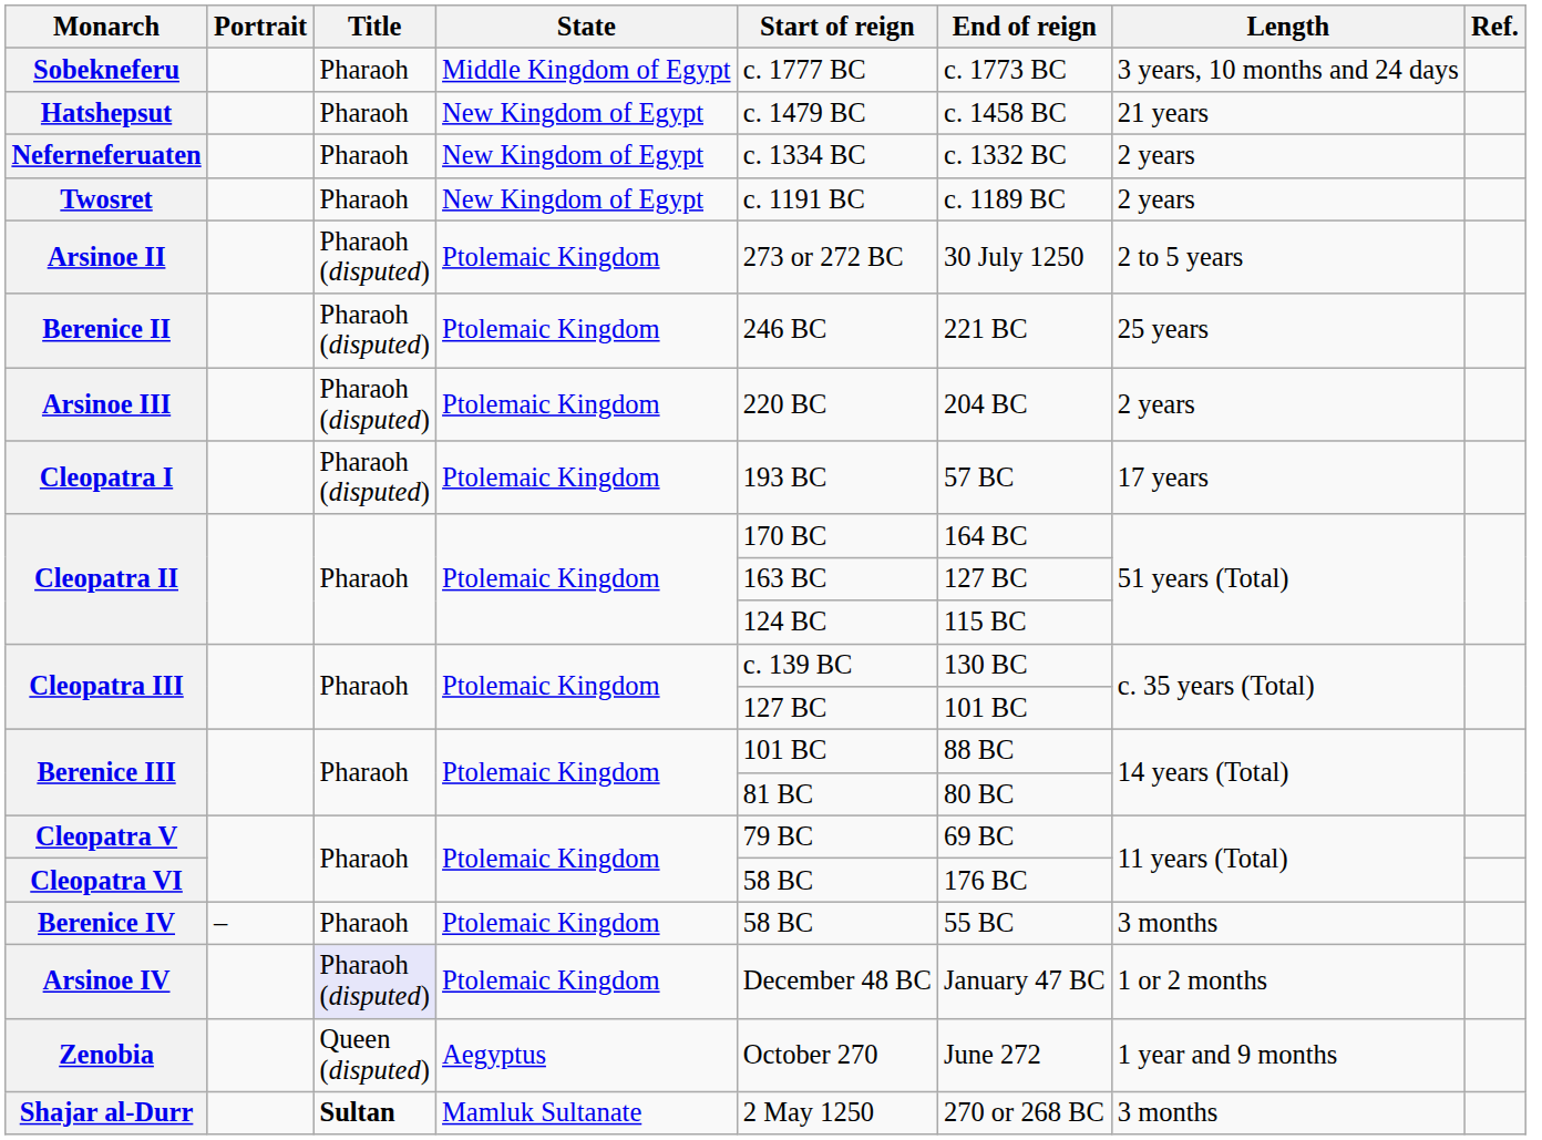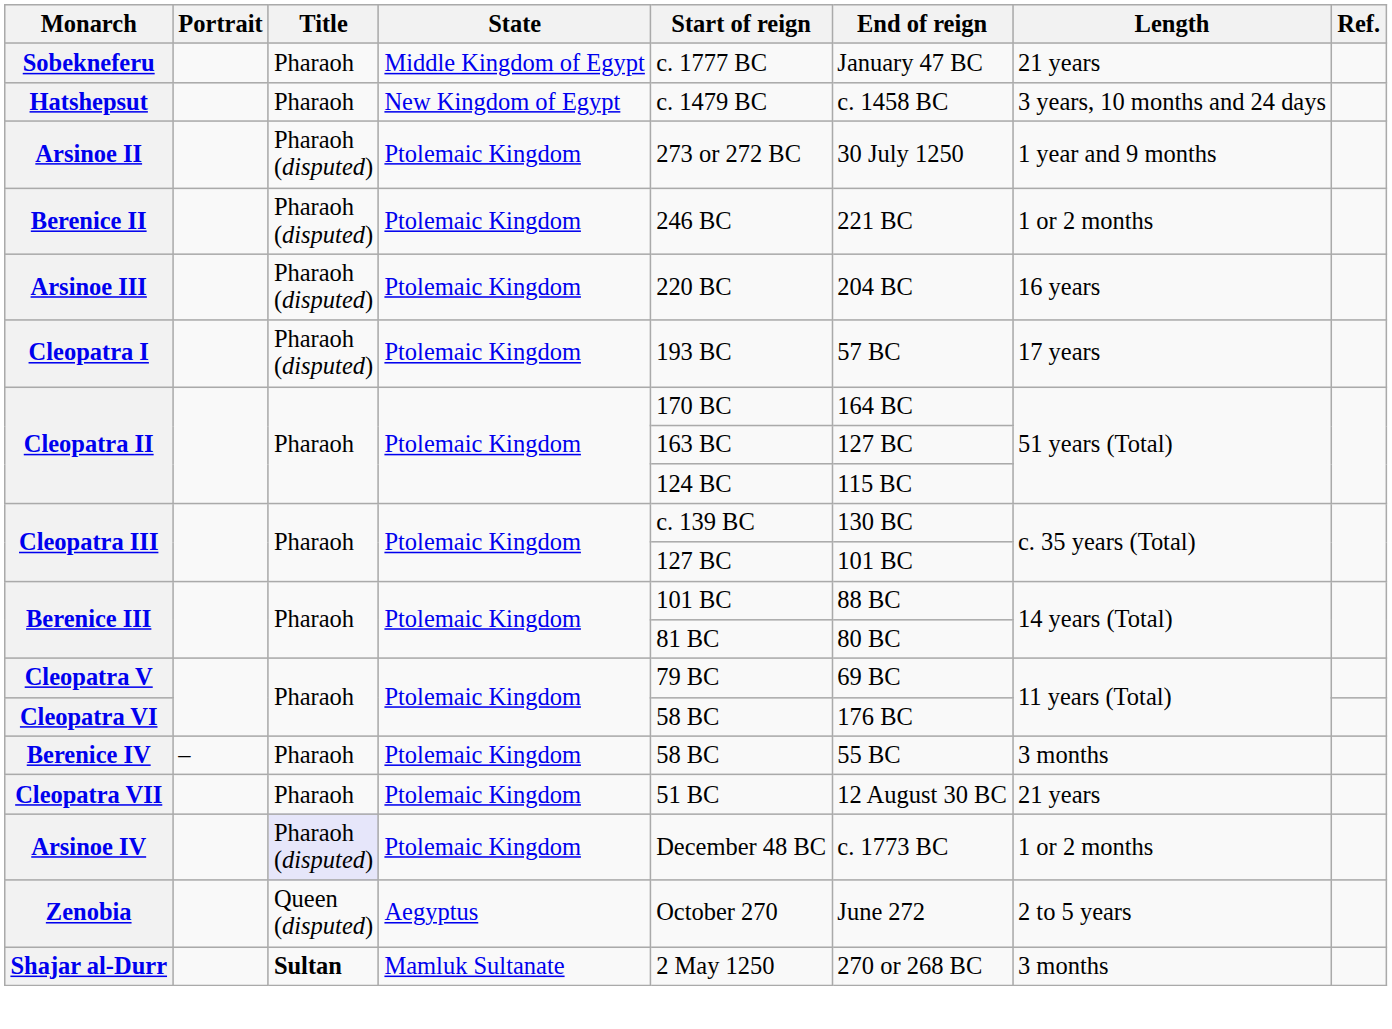 <table class="wikitable sortable">
 <tr>
 <th>Monarch</th>
 <th>Portrait</th>
 <th>Title</th>
 <th>State</th>
 <th>Start of reign</th>
 <th>End of reign</th>
 <th>Length</th>
 <th>Ref.</th>
 </tr>
 <tr>
 <th><a href='#'>Sobekneferu</a></th>
 <td></td>
 <td>Pharaoh</td>
 <td><a href='#'>Middle Kingdom of Egypt</a></td>
 <td>c. 1777 BC</td>
-<td>c. 1773 BC</td>
-<td>3 years, 10 months and 24 days</td>
+<td>January 47 BC</td>
+<td> 21 years</td>
 <td></td>
 </tr>
 <tr>
 <th><a href='#'>Hatshepsut</a></th>
 <td></td>
 <td>Pharaoh</td>
 <td><a href='#'>New Kingdom of Egypt</a></td>
 <td>c. 1479 BC</td>
 <td>c. 1458 BC</td>
-<td> 21 years</td>
-<td></td>
-</tr>
-<tr>
-<th><a href='#'>Neferneferuaten</a></th>
-<td></td>
-<td>Pharaoh</td>
-<td><a href='#'>New Kingdom of Egypt</a></td>
-<td>c. 1334 BC</td>
-<td>c. 1332 BC</td>
-<td> 2 years</td>
-<td></td>
-</tr>
-<tr>
-<th><a href='#'>Twosret</a></th>
-<td></td>
-<td>Pharaoh</td>
-<td><a href='#'>New Kingdom of Egypt</a></td>
-<td>c. 1191 BC</td>
-<td>c. 1189 BC</td>
-<td>2 years</td>
+<td>3 years, 10 months and 24 days</td>
 <td></td>
 </tr>
 <tr>
 <th><a href='#'>Arsinoe II</a></th>
 <td></td>
 <td>Pharaoh<br>(<em>disputed</em>)</td>
 <td><a href='#'>Ptolemaic Kingdom</a></td>
 <td>273 or 272 BC</td>
 <td>30 July 1250</td>
-<td>2 to 5 years</td>
+<td>1 year and 9 months</td>
 <td></td>
 </tr>
 <tr>
 <th><a href='#'>Berenice II</a></th>
 <td></td>
 <td>Pharaoh<br>(<em>disputed</em>)</td>
 <td><a href='#'>Ptolemaic Kingdom</a></td>
 <td>246 BC</td>
 <td>221 BC</td>
-<td>25 years</td>
+<td>1 or 2 months</td>
 <td></td>
 </tr>
 <tr>
 <th><a href='#'>Arsinoe III</a></th>
 <td></td>
 <td>Pharaoh<br>(<em>disputed</em>)</td>
 <td><a href='#'>Ptolemaic Kingdom</a></td>
 <td>220 BC</td>
 <td>204 BC</td>
-<td>2 years</td>
+<td>16 years</td>
 <td></td>
 </tr>
 <tr>
 <th><a href='#'>Cleopatra I</a></th>
 <td></td>
 <td>Pharaoh<br>(<em>disputed</em>)</td>
 <td><a href='#'>Ptolemaic Kingdom</a></td>
 <td>193 BC</td>
 <td>57 BC</td>
 <td>17 years</td>
 <td></td>
 </tr>
 <tr>
 <th rowspan="3"><a href='#'>Cleopatra II</a></th>
 <td rowspan="3"></td>
 <td rowspan="3">Pharaoh</td>
 <td rowspan="3"><a href='#'>Ptolemaic Kingdom</a></td>
 <td>170 BC</td>
 <td>164 BC</td>
 <td rowspan="3">51 years (Total)</td>
 <td rowspan="3"></td>
 </tr>
 <tr>
 <td>163 BC</td>
 <td>127 BC</td>
 </tr>
 <tr>
 <td>124 BC</td>
 <td>115 BC</td>
 </tr>
 <tr>
 <th rowspan="2"><a href='#'>Cleopatra III</a></th>
 <td rowspan="2"></td>
 <td rowspan="2">Pharaoh</td>
 <td rowspan="2"><a href='#'>Ptolemaic Kingdom</a></td>
 <td>c. 139 BC</td>
 <td>130 BC</td>
 <td rowspan="2">c. 35 years (Total)</td>
 <td rowspan="2"></td>
 </tr>
 <tr>
 <td>127 BC</td>
 <td>101 BC</td>
 </tr>
 <tr>
 <th rowspan="2"><a href='#'>Berenice III</a></th>
 <td rowspan="2"></td>
 <td rowspan="2">Pharaoh</td>
 <td rowspan="2"><a href='#'>Ptolemaic Kingdom</a></td>
 <td>101 BC</td>
 <td>88 BC</td>
 <td rowspan="2">14 years (Total)</td>
 <td rowspan="2"></td>
 </tr>
 <tr>
 <td>81 BC</td>
 <td>80 BC</td>
 </tr>
 <tr>
 <th><a href='#'>Cleopatra V</a></th>
 <td rowspan="2"></td>
 <td rowspan="2">Pharaoh</td>
 <td rowspan="2"><a href='#'>Ptolemaic Kingdom</a></td>
 <td>79 BC</td>
 <td>69 BC</td>
 <td rowspan="2">11 years (Total)</td>
 <td></td>
 </tr>
 <tr>
 <th><a href='#'>Cleopatra VI</a></th>
 <td>58 BC</td>
 <td>176 BC</td>
 <td></td>
 </tr>
 <tr>
 <th><a href='#'>Berenice IV</a></th>
 <td>–</td>
 <td>Pharaoh</td>
 <td><a href='#'>Ptolemaic Kingdom</a></td>
 <td>58 BC</td>
 <td>55 BC</td>
 <td>3 months</td>
 <td></td>
 </tr>
 <tr>
+<th><a href='#'>Cleopatra VII</a></th>
+<td></td>
+<td>Pharaoh</td>
+<td><a href='#'>Ptolemaic Kingdom</a></td>
+<td>51 BC</td>
+<td>12 August 30 BC</td>
+<td>21 years</td>
+<td></td>
+</tr>
+<tr>
 <th><a href='#'>Arsinoe IV</a></th>
 <td></td>
 <td style="background: lavender;">Pharaoh<br>(<em>disputed</em>)</td>
 <td><a href='#'>Ptolemaic Kingdom</a></td>
 <td>December 48 BC</td>
-<td>January 47 BC</td>
+<td>c. 1773 BC</td>
 <td>1 or 2 months</td>
 <td></td>
 </tr>
 <tr>
 <th><a href='#'>Zenobia</a></th>
 <td></td>
 <td>Queen<br>(<em>disputed</em>)</td>
 <td><a href='#'>Aegyptus</a></td>
 <td>October 270</td>
 <td>June 272</td>
-<td>1 year and 9 months</td>
+<td>2 to 5 years</td>
 <td></td>
 </tr>
 <tr>
 <th><a href='#'>Shajar al-Durr</a></th>
 <td></td>
 <td><strong>Sultan</strong></td>
 <td><a href='#'>Mamluk Sultanate</a></td>
 <td>2 May 1250</td>
 <td>270 or 268 BC</td>
 <td>3 months</td>
 <td></td>
 </tr>
 </table>
